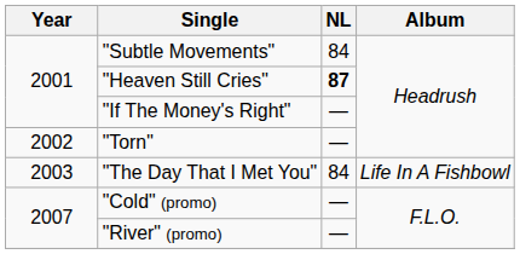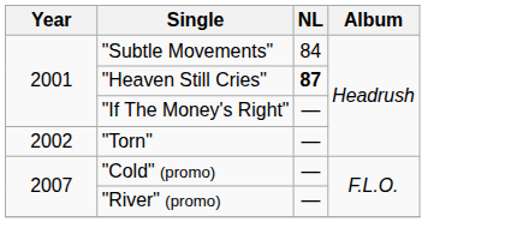 <table class="wikitable" style="text-align:center;">
 <tr>
 <th>Year</th>
 <th>Single</th>
 <th>NL</th>
 <th>Album</th>
 </tr>
 <tr>
 <td rowspan="3" width="70px">2001</td>
 <td align="left">"Subtle Movements"</td>
 <td>84</td>
 <td rowspan="4"><em>Headrush</em></td>
 </tr>
 <tr>
 <td align="left">"Heaven Still Cries"</td>
 <td><strong>87</strong></td>
 </tr>
 <tr>
 <td align="left">"If The Money's Right"</td>
 <td>—</td>
 </tr>
 <tr>
 <td width="70px">2002</td>
 <td align="left">"Torn"</td>
 <td>—</td>
 </tr>
 <tr>
-<td width="70px">2003</td>
-<td align="left">"The Day That I Met You"</td>
-<td>84</td>
-<td><em>Life In A Fishbowl</em></td>
-</tr>
-<tr>
 <td rowspan="2" width="70px">2007</td>
 <td align="left">"Cold" <small>(promo)</small></td>
 <td>—</td>
 <td rowspan="2"><em>F.L.O.</em></td>
 </tr>
 <tr>
 <td align="left">"River" <small>(promo)</small></td>
 <td>—</td>
 </tr>
 <tr>
 </tr>
 </table>
